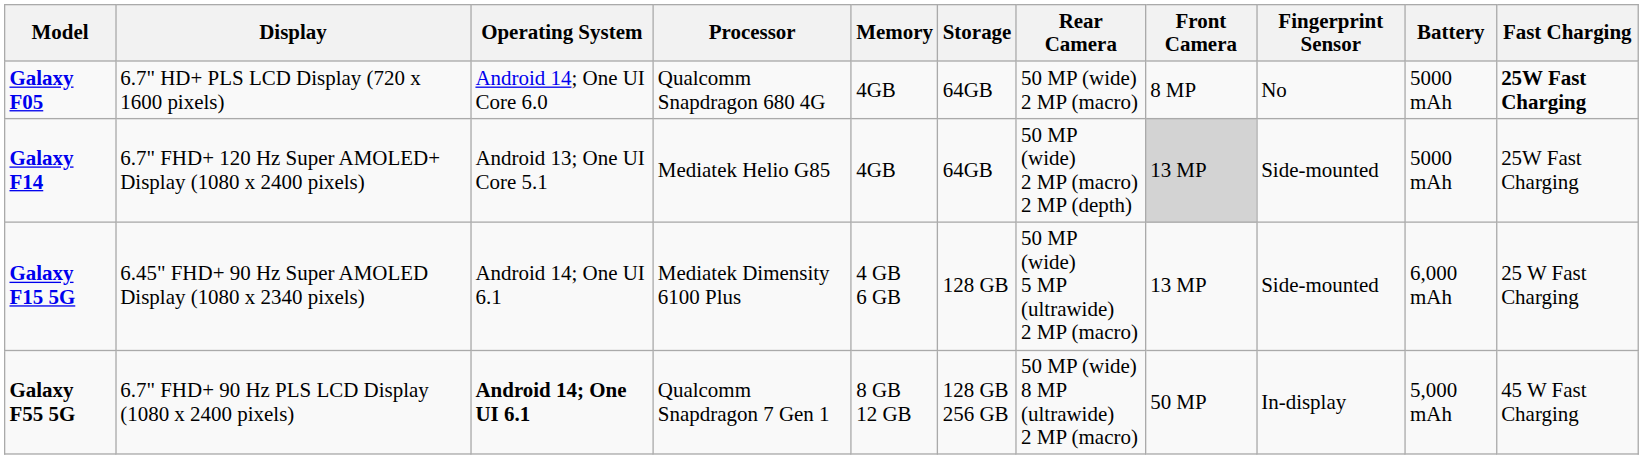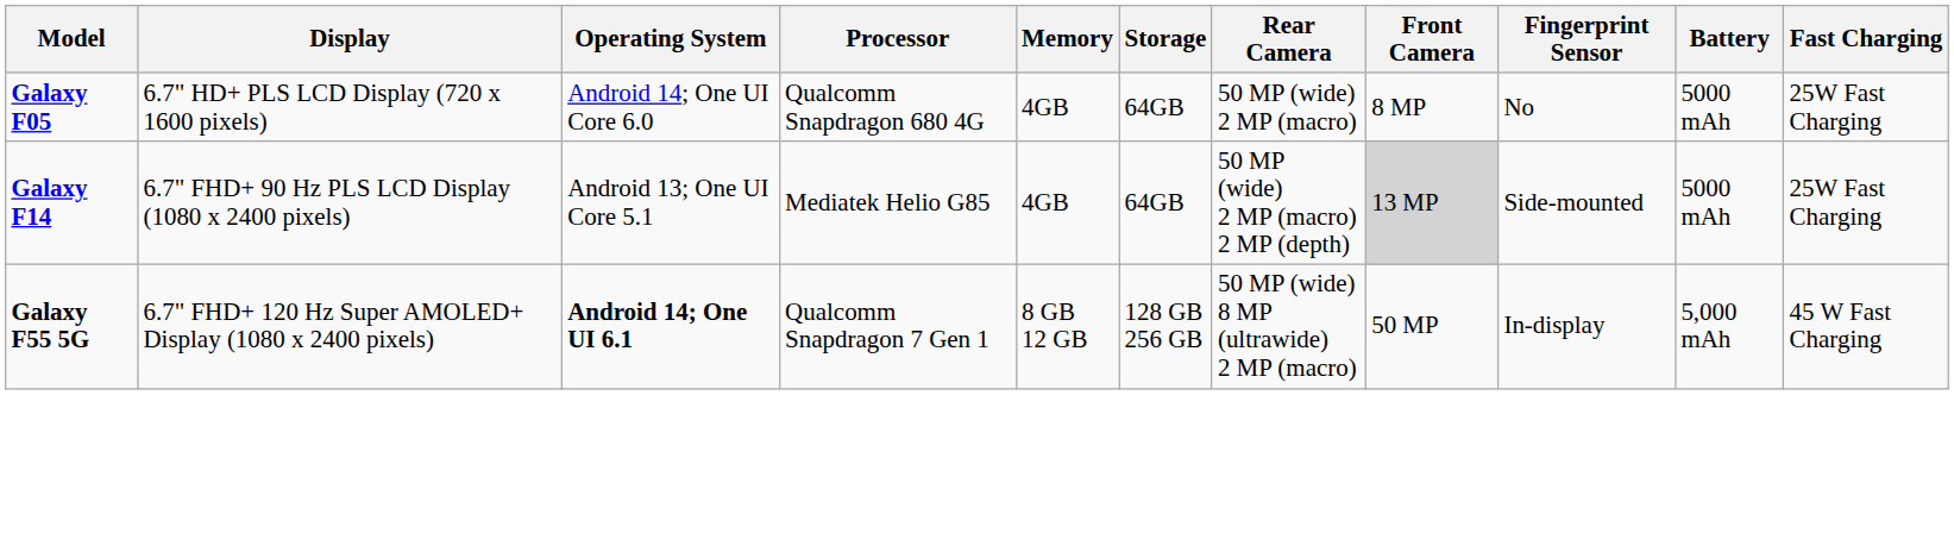 <table class="wikitable">
 <tr>
 <th>Model</th>
 <th>Display</th>
 <th>Operating System</th>
 <th>Processor</th>
 <th>Memory</th>
 <th>Storage</th>
 <th>Rear Camera</th>
 <th>Front Camera</th>
 <th>Fingerprint Sensor</th>
 <th>Battery</th>
 <th>Fast Charging</th>
 </tr>
 <tr>
 <td><strong><a href='#'>Galaxy F05</a></strong></td>
 <td>6.7" HD+ PLS LCD Display (720 x 1600 pixels)</td>
 <td><a href='#'>Android 14</a>; One UI Core 6.0</td>
 <td>Qualcomm Snapdragon 680 4G</td>
 <td>4GB</td>
 <td>64GB</td>
 <td>50 MP (wide)<br>2 MP (macro)</td>
 <td>8 MP</td>
 <td>No</td>
 <td>5000 mAh</td>
-<td><strong>25W Fast Charging</strong></td>
+<td>25W Fast Charging</td>
 </tr>
 <tr>
 <td><strong><a href='#'>Galaxy F14</a></strong></td>
-<td>6.7" FHD+ 120 Hz Super AMOLED+ Display (1080 x 2400 pixels)</td>
+<td>6.7" FHD+ 90 Hz PLS LCD Display (1080 x 2400 pixels)</td>
 <td>Android 13; One UI Core 5.1</td>
 <td>Mediatek Helio G85</td>
 <td>4GB</td>
 <td>64GB</td>
 <td>50 MP<br>(wide)<br>2 MP (macro)<br>2 MP (depth)</td>
 <td style="background: lightgrey;">13 MP</td>
 <td>Side-mounted</td>
 <td>5000 mAh</td>
 <td>25W Fast Charging</td>
 </tr>
 <tr>
-<td><strong><a href='#'>Galaxy F15 5G</a></strong></td>
-<td>6.45" FHD+ 90 Hz Super AMOLED Display (1080 x 2340 pixels)</td>
-<td>Android 14; One UI 6.1</td>
-<td>Mediatek Dimensity 6100 Plus</td>
-<td>4 GB<br>6 GB</td>
-<td>128 GB</td>
-<td>50 MP<br>(wide)<br>5 MP (ultrawide)<br>2 MP (macro)</td>
-<td>13 MP</td>
-<td>Side-mounted</td>
-<td>6,000 mAh</td>
-<td>25 W Fast Charging</td>
-</tr>
-<tr>
 <td><strong>Galaxy F55 5G</strong></td>
-<td>6.7" FHD+ 90 Hz PLS LCD Display (1080 x 2400 pixels)</td>
+<td>6.7" FHD+ 120 Hz Super AMOLED+ Display (1080 x 2400 pixels)</td>
 <td><strong>Android 14; One UI 6.1</strong></td>
 <td>Qualcomm Snapdragon 7 Gen 1</td>
 <td>8 GB<br>12 GB</td>
 <td>128 GB<br>256 GB</td>
 <td>50 MP (wide)<br>8 MP (ultrawide)<br>2 MP (macro)</td>
 <td>50 MP</td>
 <td>In-display</td>
 <td>5,000 mAh</td>
 <td>45 W Fast Charging</td>
 </tr>
 </table>
